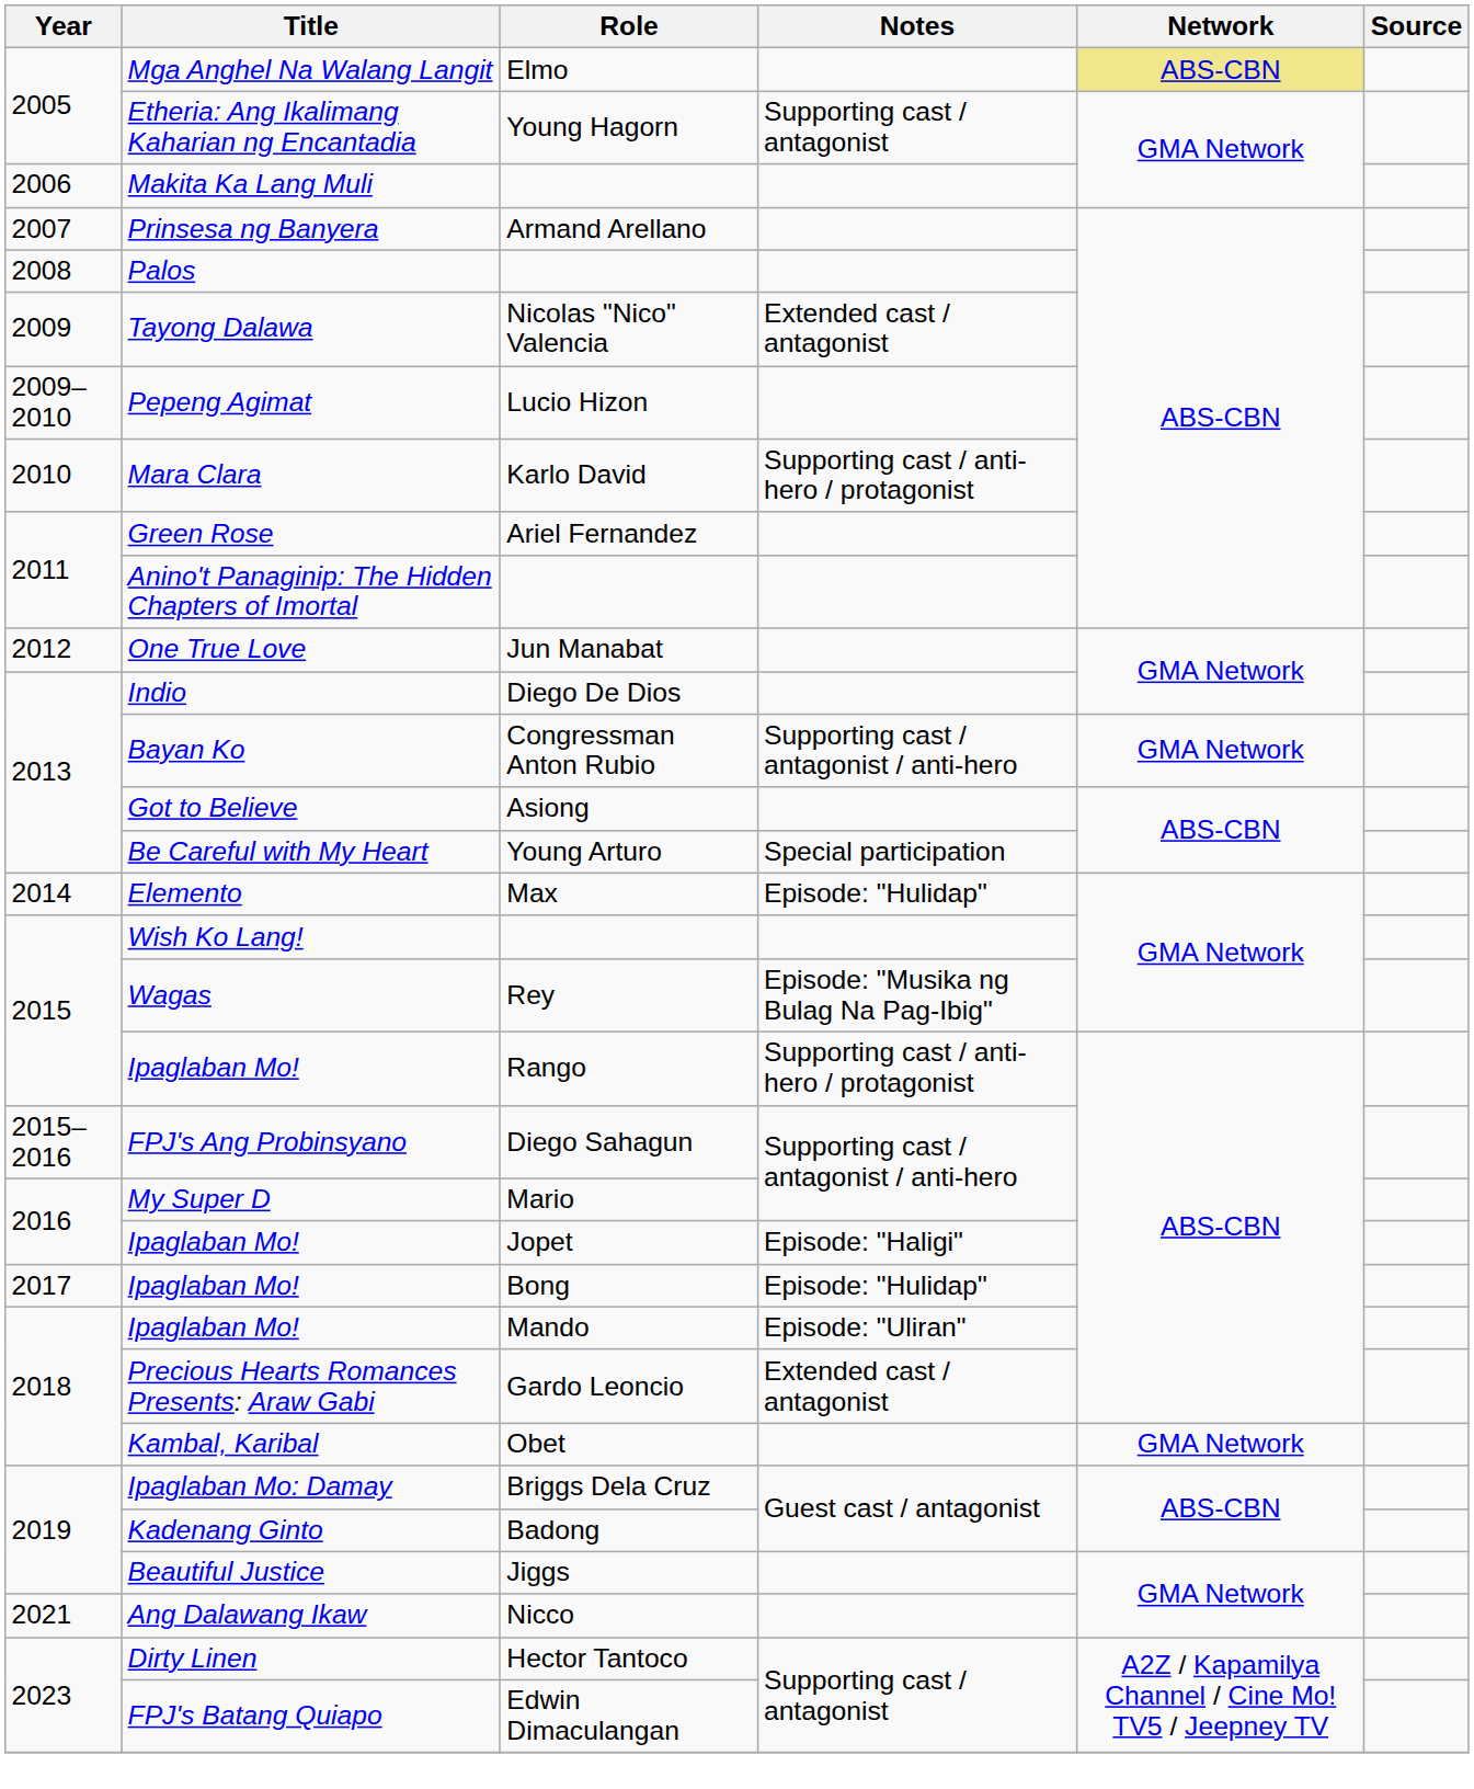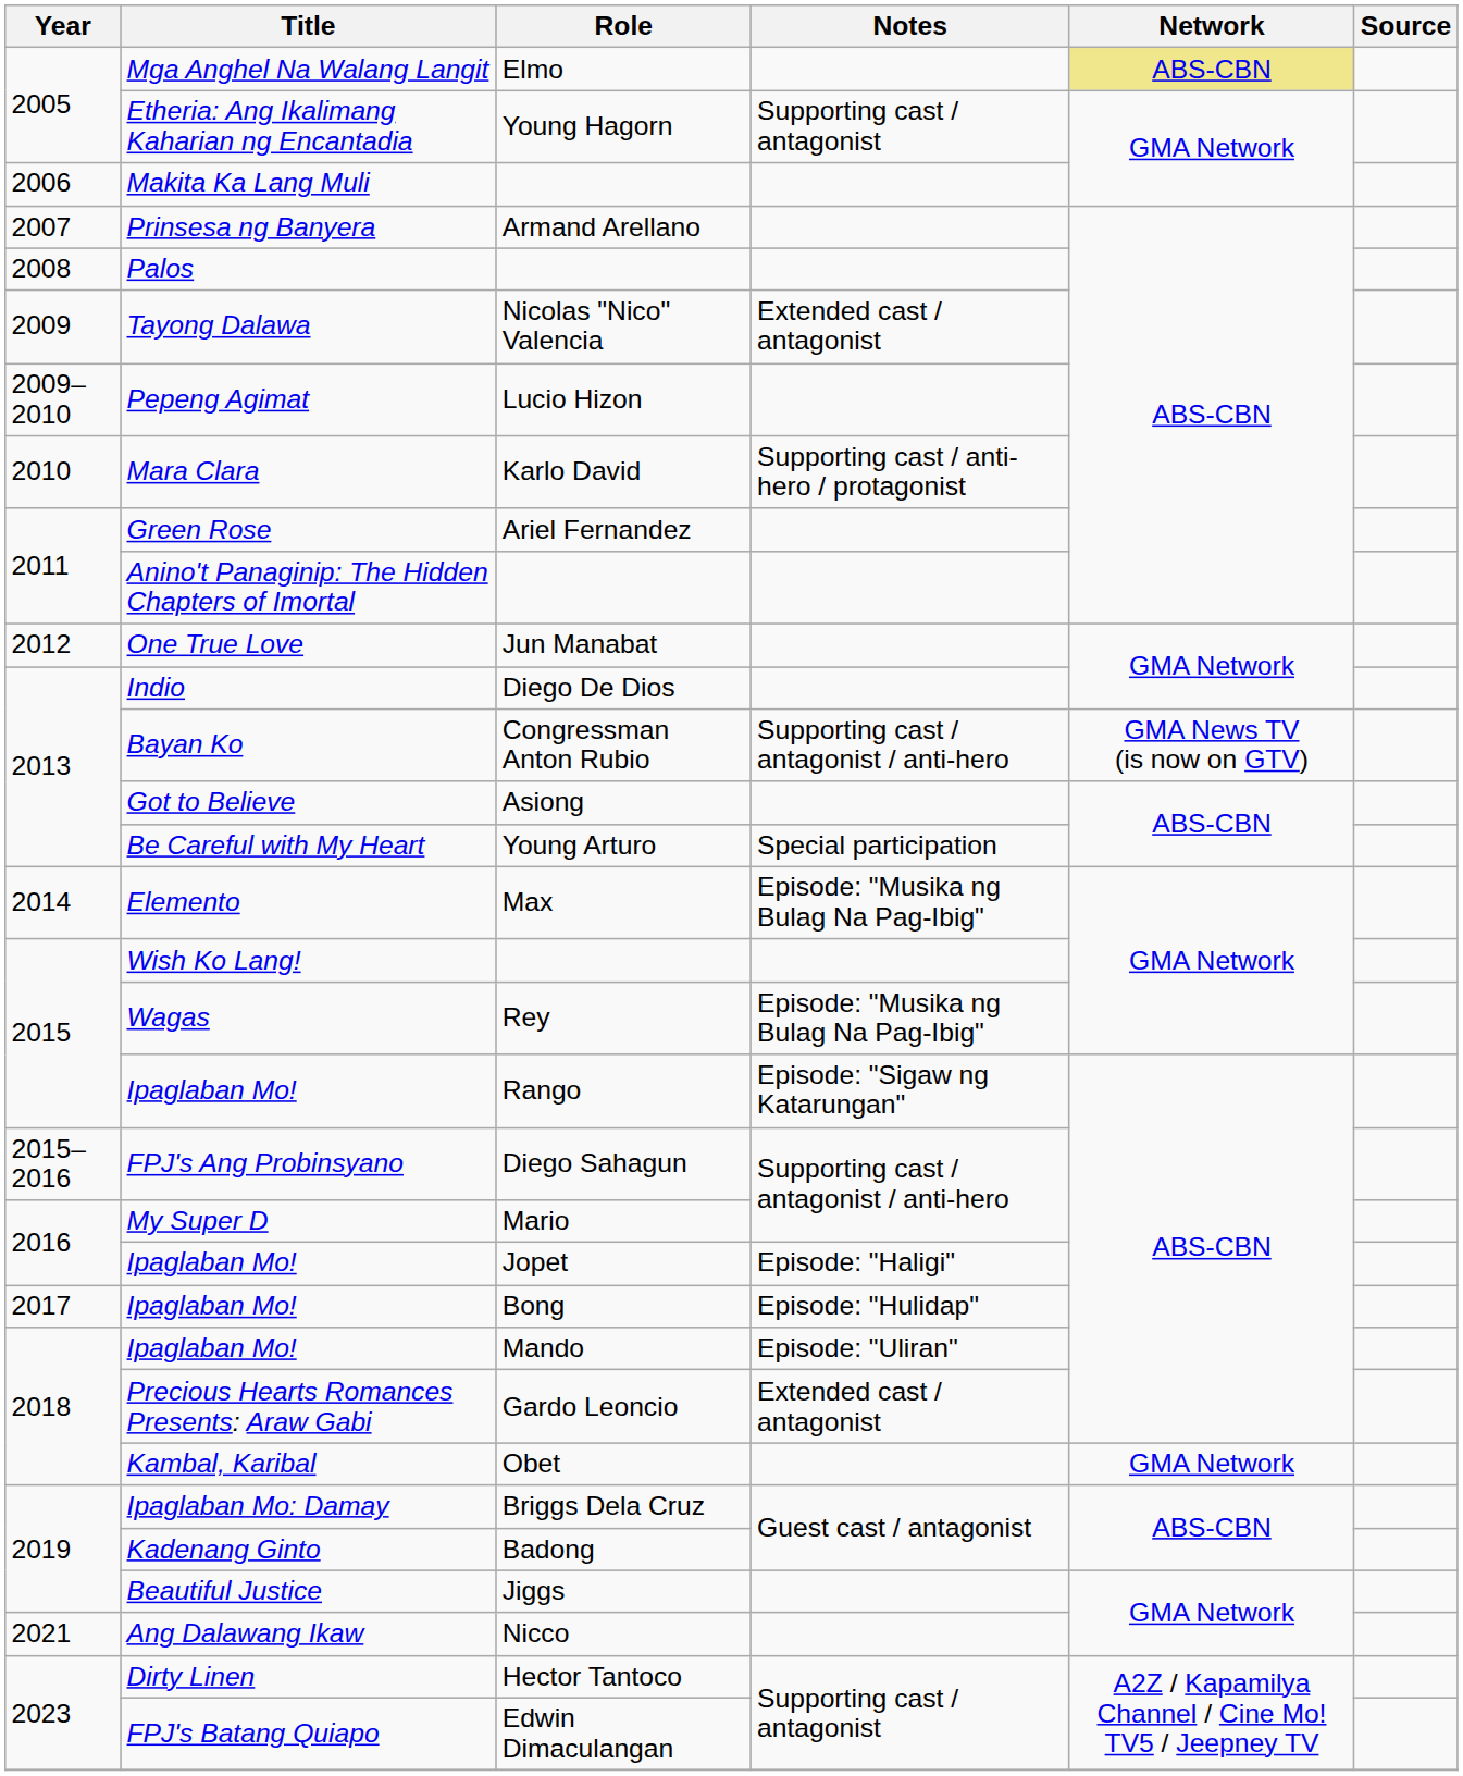 <table class="wikitable sortable" >
 <tr>
 <th>Year</th>
 <th>Title</th>
 <th>Role</th>
 <th class="unsortable">Notes </th>
 <th>Network</th>
 <th class="unsortable">Source </th>
 </tr>
 <tr>
 <td rowspan="2">2005</td>
 <td><em><a href='#'>Mga Anghel Na Walang Langit</a></em></td>
 <td>Elmo</td>
 <td></td>
 <td style="background: khaki; text-align:center;"><a href='#'>ABS-CBN</a></td>
 <td></td>
 </tr>
 <tr>
 <td><em><a href='#'>Etheria: Ang Ikalimang Kaharian ng Encantadia</a></em></td>
 <td>Young Hagorn</td>
 <td>Supporting cast / antagonist</td>
 <td rowspan="2" style="text-align:center;"><a href='#'>GMA Network</a></td>
 <td></td>
 </tr>
 <tr>
 <td>2006</td>
 <td><em><a href='#'>Makita Ka Lang Muli</a></em></td>
 <td></td>
 <td></td>
 <td></td>
 </tr>
 <tr>
 <td>2007</td>
 <td><em><a href='#'>Prinsesa ng Banyera</a></em></td>
 <td>Armand Arellano</td>
 <td></td>
 <td rowspan="7" style="text-align:center;"><a href='#'>ABS-CBN</a></td>
 <td></td>
 </tr>
 <tr>
 <td>2008</td>
 <td><em><a href='#'>Palos</a></em></td>
 <td></td>
 <td></td>
 <td></td>
 </tr>
 <tr>
 <td>2009</td>
 <td><em><a href='#'>Tayong Dalawa</a></em></td>
 <td>Nicolas "Nico" Valencia</td>
 <td>Extended cast / antagonist</td>
 <td></td>
 </tr>
 <tr>
 <td>2009–2010</td>
 <td><em><a href='#'>Pepeng Agimat</a></em></td>
 <td>Lucio Hizon</td>
 <td></td>
 <td></td>
 </tr>
 <tr>
 <td>2010</td>
 <td><em><a href='#'>Mara Clara</a></em></td>
 <td>Karlo David</td>
 <td>Supporting cast / anti-hero / protagonist</td>
 <td></td>
 </tr>
 <tr>
 <td rowspan="2">2011</td>
 <td><em><a href='#'>Green Rose</a></em></td>
 <td>Ariel Fernandez</td>
 <td></td>
 <td></td>
 </tr>
 <tr>
 <td><em><a href='#'>Anino't Panaginip: The Hidden Chapters of Imortal</a></em></td>
 <td></td>
 <td></td>
 <td></td>
 </tr>
 <tr>
 <td>2012</td>
 <td><em><a href='#'>One True Love</a></em></td>
 <td>Jun Manabat</td>
 <td></td>
 <td rowspan="2" style="text-align:center;"><a href='#'>GMA Network</a></td>
 <td></td>
 </tr>
 <tr>
 <td rowspan="4">2013</td>
 <td><em> <a href='#'>Indio</a></em></td>
 <td>Diego De Dios</td>
 <td></td>
 <td></td>
 </tr>
 <tr>
 <td><em><a href='#'>Bayan Ko</a></em></td>
 <td>Congressman Anton Rubio</td>
 <td>Supporting cast / antagonist / anti-hero</td>
-<td style="text-align:center;"><a href='#'>GMA Network</a></td>
+<td style="text-align:center;"><a href='#'>GMA News TV</a> <br> (is now on <a href='#'>GTV</a>)</td>
 <td></td>
 </tr>
 <tr>
 <td><em><a href='#'>Got to Believe</a></em></td>
 <td>Asiong</td>
 <td></td>
 <td rowspan="2" style="text-align:center;"><a href='#'>ABS-CBN</a></td>
 <td></td>
 </tr>
 <tr>
 <td><em><a href='#'>Be Careful with My Heart</a></em></td>
 <td>Young Arturo</td>
 <td>Special participation</td>
 <td></td>
 </tr>
 <tr>
 <td>2014</td>
 <td><em><a href='#'>Elemento</a></em></td>
 <td>Max</td>
-<td>Episode: "Hulidap"</td>
+<td>Episode: "Musika ng Bulag Na Pag-Ibig"</td>
 <td rowspan="3" style="text-align:center;"><a href='#'>GMA Network</a></td>
 <td></td>
 </tr>
 <tr>
 <td rowspan="3">2015</td>
 <td><em><a href='#'>Wish Ko Lang!</a></em></td>
 <td></td>
 <td></td>
 <td></td>
 </tr>
 <tr>
 <td><em><a href='#'>Wagas</a></em></td>
 <td>Rey</td>
 <td>Episode: "Musika ng Bulag Na Pag-Ibig"</td>
 <td></td>
 </tr>
 <tr>
 <td><em><a href='#'>Ipaglaban Mo!</a></em></td>
 <td>Rango</td>
-<td>Supporting cast / anti-hero / protagonist</td>
+<td>Episode: "Sigaw ng Katarungan"</td>
 <td rowspan="7" style="text-align:center;"><a href='#'>ABS-CBN</a></td>
 <td></td>
 </tr>
 <tr>
 <td>2015–2016</td>
 <td><em><a href='#'>FPJ's Ang Probinsyano</a></em></td>
 <td>Diego Sahagun</td>
 <td rowspan="2">Supporting cast / antagonist / anti-hero</td>
 </tr>
 <tr>
 <td rowspan="2">2016</td>
 <td><em><a href='#'>My Super D</a></em></td>
 <td>Mario</td>
 <td></td>
 </tr>
 <tr>
 <td><em><a href='#'>Ipaglaban Mo!</a></em></td>
 <td>Jopet</td>
 <td>Episode: "Haligi"</td>
 <td></td>
 </tr>
 <tr>
 <td>2017</td>
 <td><em><a href='#'>Ipaglaban Mo!</a></em></td>
 <td>Bong</td>
 <td>Episode: "Hulidap"</td>
 <td></td>
 </tr>
 <tr>
 <td rowspan="3">2018</td>
 <td><em><a href='#'>Ipaglaban Mo!</a></em></td>
 <td>Mando</td>
 <td>Episode: "Uliran"</td>
 <td></td>
 </tr>
 <tr>
 <td><em><a href='#'>Precious Hearts Romances Presents</a>: <a href='#'>Araw Gabi</a></em></td>
 <td>Gardo Leoncio</td>
 <td>Extended cast / antagonist</td>
 <td></td>
 </tr>
 <tr>
 <td><em><a href='#'>Kambal, Karibal</a></em></td>
 <td>Obet</td>
 <td></td>
 <td style="text-align:center;"><a href='#'>GMA Network</a></td>
 <td></td>
 </tr>
 <tr>
 <td rowspan="3">2019</td>
 <td><em> <a href='#'>Ipaglaban Mo: Damay</a></em></td>
 <td>Briggs Dela Cruz</td>
 <td rowspan="2">Guest cast / antagonist</td>
 <td rowspan="2" style="text-align:center;"><a href='#'>ABS-CBN</a></td>
 <td></td>
 </tr>
 <tr>
 <td><em><a href='#'>Kadenang Ginto</a></em></td>
 <td>Badong</td>
 <td></td>
 </tr>
 <tr>
 <td><em><a href='#'>Beautiful Justice</a></em></td>
 <td>Jiggs</td>
 <td></td>
 <td rowspan="2" style="text-align:center;"><a href='#'>GMA Network</a></td>
 <td></td>
 </tr>
 <tr>
 <td>2021</td>
 <td><em><a href='#'>Ang Dalawang Ikaw</a></em></td>
 <td>Nicco</td>
 <td></td>
 <td></td>
 </tr>
 <tr>
 <td rowspan="2">2023</td>
 <td><em><a href='#'>Dirty Linen</a></em></td>
 <td>Hector Tantoco</td>
 <td rowspan="2">Supporting cast / antagonist</td>
 <td rowspan="2" style="text-align:center;"><a href='#'>A2Z</a> / <a href='#'>Kapamilya Channel</a> / <a href='#'>Cine Mo!</a><br><a href='#'>TV5</a> / <a href='#'>Jeepney TV</a></td>
 </tr>
 <tr>
 <td><em><a href='#'>FPJ's Batang Quiapo</a></em></td>
 <td>Edwin Dimaculangan</td>
 <td></td>
 </tr>
 <tr>
 </tr>
 </table>
